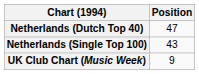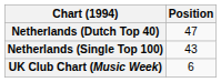 <table class="wikitable sortable plainrowheaders" style="text-align:center">
 <tr>
 <th scope="col">Chart (1994)</th>
 <th scope="col">Position</th>
 </tr>
 <tr>
 <th scope="row">Netherlands (Dutch Top 40)</th>
 <td>47</td>
 </tr>
 <tr>
 <th scope="row">Netherlands (Single Top 100)</th>
 <td>43</td>
 </tr>
 <tr>
 <th scope="row">UK Club Chart (<em>Music Week</em>)</th>
-<td>9</td>
+<td>6</td>
 </tr>
 </table>
